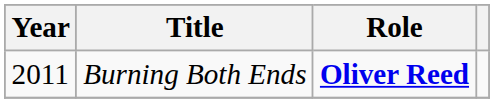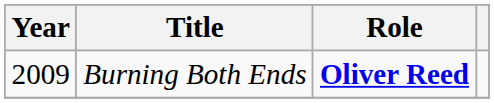 <table class="wikitable sortable">
 <tr>
 <th>Year</th>
 <th>Title</th>
 <th>Role</th>
 <th></th>
 </tr>
 <tr>
-<td>2011</td>
+<td>2009</td>
 <td><em>Burning Both Ends</em></td>
 <td><strong><a href='#'>Oliver Reed</a></strong></td>
 <td></td>
 </tr>
 <tr>
 </tr>
 </table>
